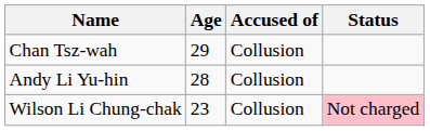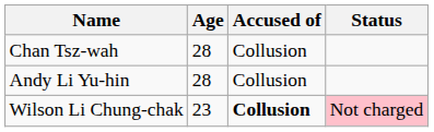 <table class="wikitable">
 <tr>
 <th>Name</th>
 <th>Age</th>
 <th>Accused of</th>
 <th>Status</th>
 </tr>
 <tr>
 <td>Chan Tsz-wah</td>
-<td>29</td>
+<td>28</td>
 <td>Collusion</td>
 <td></td>
 </tr>
 <tr>
 <td>Andy Li Yu-hin</td>
 <td>28</td>
 <td>Collusion</td>
 <td></td>
 </tr>
 <tr>
 <td>Wilson Li Chung-chak</td>
 <td>23</td>
-<td>Collusion</td>
+<td><strong>Collusion</strong></td>
 <td style="background: pink;">Not charged</td>
 </tr>
 </table>
